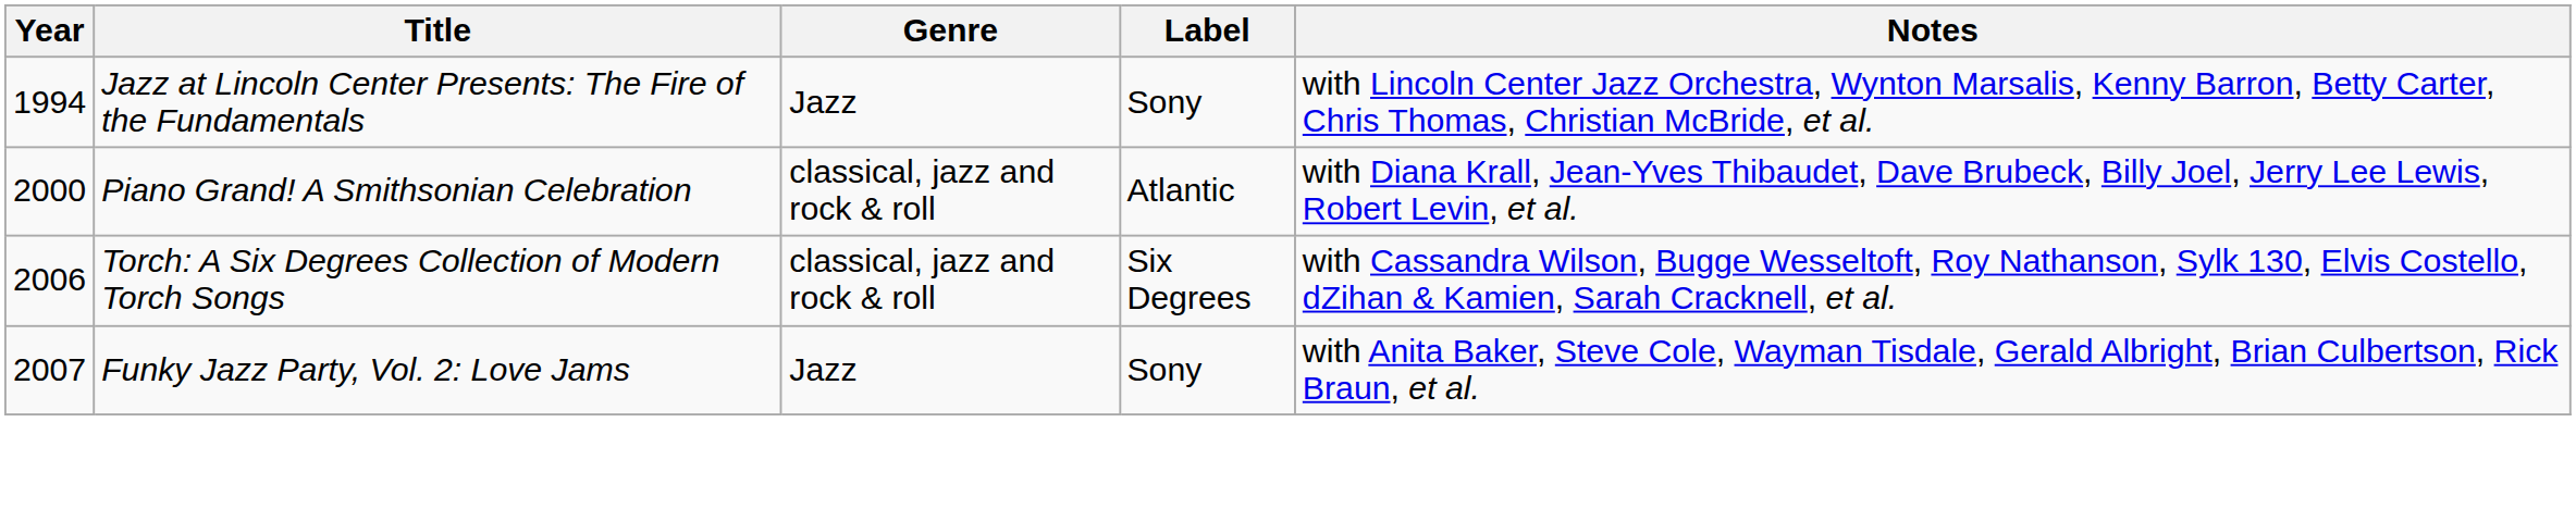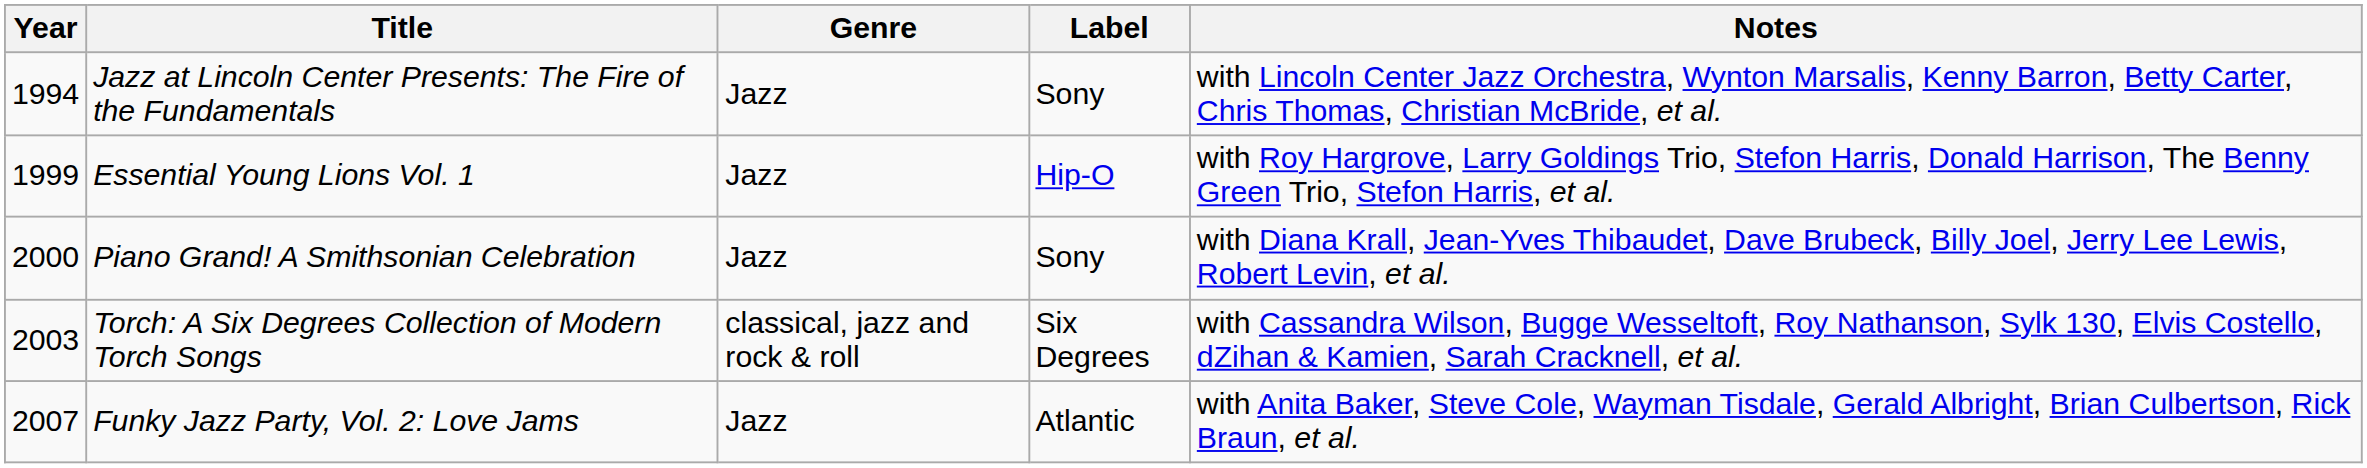 <table class="wikitable">
 <tr>
 <th>Year</th>
 <th>Title</th>
 <th>Genre</th>
 <th>Label</th>
 <th>Notes</th>
 </tr>
 <tr>
 <td>1994</td>
 <td><em>Jazz at Lincoln Center Presents: The Fire of the Fundamentals</em></td>
 <td>Jazz</td>
 <td>Sony</td>
 <td>with <a href='#'>Lincoln Center Jazz Orchestra</a>, <a href='#'>Wynton Marsalis</a>, <a href='#'>Kenny Barron</a>, <a href='#'>Betty Carter</a>, <a href='#'>Chris Thomas</a>, <a href='#'>Christian McBride</a>, <em>et al.</em></td>
 </tr>
 <tr>
+<td>1999</td>
+<td><em>Essential Young Lions Vol. 1</em></td>
+<td>Jazz</td>
+<td><a href='#'>Hip-O</a></td>
+<td>with <a href='#'>Roy Hargrove</a>, <a href='#'>Larry Goldings</a> Trio, <a href='#'>Stefon Harris</a>, <a href='#'>Donald Harrison</a>, The <a href='#'>Benny Green</a> Trio, <a href='#'>Stefon Harris</a>, <em>et al.</em></td>
+</tr>
+<tr>
 <td>2000</td>
 <td><em>Piano Grand! A Smithsonian Celebration</em></td>
-<td>classical, jazz and rock & roll</td>
-<td>Atlantic</td>
+<td>Jazz</td>
+<td>Sony</td>
 <td>with <a href='#'>Diana Krall</a>, <a href='#'>Jean-Yves Thibaudet</a>, <a href='#'>Dave Brubeck</a>, <a href='#'>Billy Joel</a>, <a href='#'>Jerry Lee Lewis</a>, <a href='#'>Robert Levin</a>, <em>et al.</em></td>
 </tr>
 <tr>
-<td>2006</td>
+<td>2003</td>
 <td><em>Torch: A Six Degrees Collection of Modern Torch Songs</em></td>
 <td>classical, jazz and rock & roll</td>
 <td>Six Degrees</td>
 <td>with <a href='#'>Cassandra Wilson</a>, <a href='#'>Bugge Wesseltoft</a>, <a href='#'>Roy Nathanson</a>, <a href='#'>Sylk 130</a>, <a href='#'>Elvis Costello</a>, <a href='#'>dZihan & Kamien</a>, <a href='#'>Sarah Cracknell</a>, <em>et al.</em></td>
 </tr>
 <tr>
 <td>2007</td>
 <td><em>Funky Jazz Party, Vol. 2: Love Jams</em></td>
 <td>Jazz</td>
-<td>Sony</td>
+<td>Atlantic</td>
 <td>with <a href='#'>Anita Baker</a>, <a href='#'>Steve Cole</a>, <a href='#'>Wayman Tisdale</a>, <a href='#'>Gerald Albright</a>, <a href='#'>Brian Culbertson</a>, <a href='#'>Rick Braun</a>, <em>et al.</em></td>
 </tr>
 </table>
